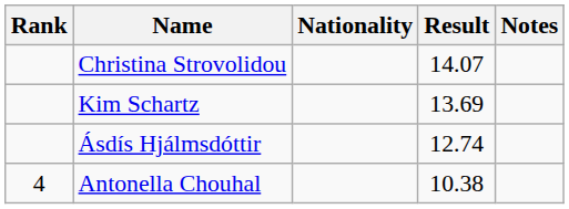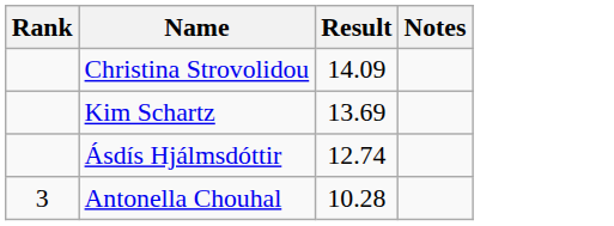 <table class="wikitable sortable" style="text-align:center; font-size:95%">
 <tr>
 <th>Rank</th>
 <th>Name</th>
-<th>Nationality</th>
 <th>Result</th>
 <th>Notes</th>
 </tr>
 <tr>
 <td></td>
 <td align=left><a href='#'>Christina Strovolidou</a></td>
-<td align=left></td>
-<td>14.07</td>
+<td>14.09</td>
 <td></td>
 </tr>
 <tr>
 <td></td>
 <td align=left><a href='#'>Kim Schartz</a></td>
-<td align=left></td>
 <td>13.69</td>
 <td></td>
 </tr>
 <tr>
 <td></td>
 <td align=left><a href='#'>Ásdís Hjálmsdóttir</a></td>
-<td align=left></td>
 <td>12.74</td>
 <td></td>
 </tr>
 <tr>
-<td>4</td>
+<td>3</td>
 <td align=left><a href='#'>Antonella Chouhal</a></td>
-<td align=left></td>
-<td>10.38</td>
+<td>10.28</td>
 <td></td>
 </tr>
 </table>
